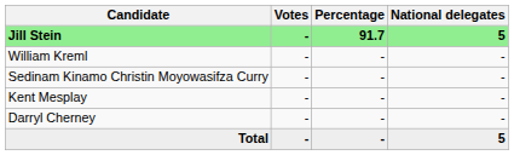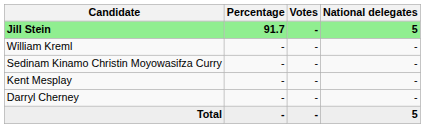 <table class="wikitable" style="text-align:right;">
 <tr>
 <th>Candidate</th>
+<th>Percentage</th>
 <th>Votes</th>
-<th>Percentage</th>
 <th>National delegates</th>
 </tr>
 <tr style="background:lightgreen;">
 <td style="text-align:left;"><strong>Jill Stein</strong></td>
+<td><strong>91.7</strong></td>
 <td><strong>-</strong></td>
-<td><strong>91.7</strong></td>
 <td><strong>5</strong></td>
 </tr>
 <tr>
 <td style="text-align:left;">William Kreml</td>
 <td>-</td>
 <td>-</td>
 <td>-</td>
 </tr>
 <tr>
 <td style="text-align:left;">Sedinam Kinamo Christin Moyowasifza Curry</td>
 <td>-</td>
 <td>-</td>
 <td>-</td>
 </tr>
 <tr>
 <td style="text-align:left;">Kent Mesplay</td>
 <td>-</td>
 <td>-</td>
 <td>-</td>
 </tr>
 <tr>
 <td style="text-align:left;">Darryl Cherney</td>
 <td>-</td>
 <td>-</td>
 <td>-</td>
 </tr>
 <tr style="background:#eee;">
 <td style="margin-right:0.50px"><strong>Total</strong></td>
 <td style="margin-right:0.50px"><strong>-</strong></td>
 <td style="margin-right:0.50px"><strong>-</strong></td>
 <td style="margin-right:0.50px"><strong>5</strong></td>
 </tr>
 </table>
